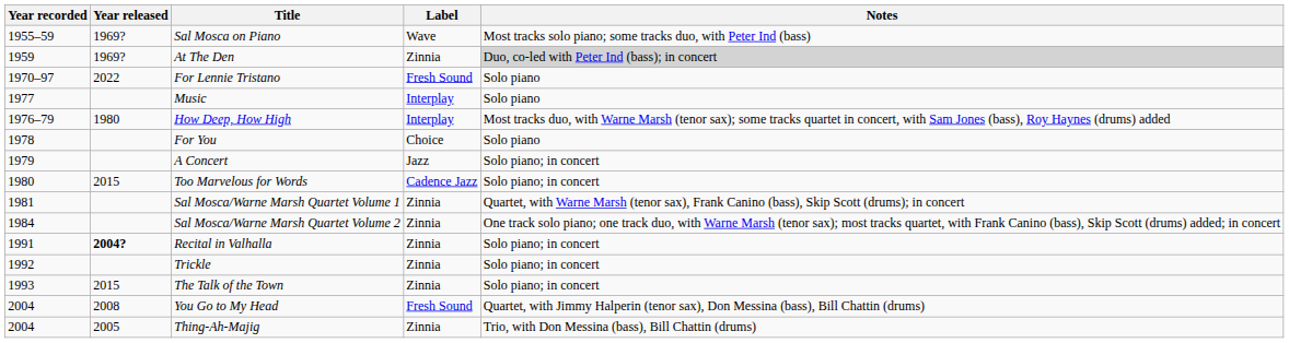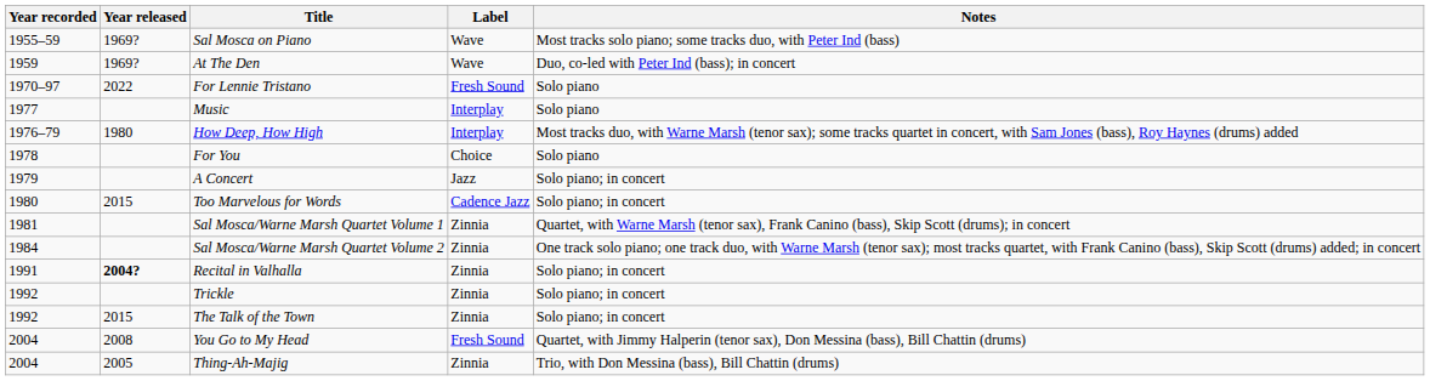 <table class="wikitable sortable">
 <tr>
 <th style="text-align:center;">Year recorded</th>
 <th>Year released</th>
 <th>Title</th>
 <th>Label</th>
 <th>Notes</th>
 </tr>
 <tr>
 <td>1955–59</td>
 <td>1969?</td>
 <td><em>Sal Mosca on Piano</em></td>
 <td>Wave</td>
 <td>Most tracks solo piano; some tracks duo, with <a href='#'>Peter Ind</a> (bass)</td>
 </tr>
 <tr>
 <td>1959</td>
 <td>1969?</td>
 <td><em>At The Den</em></td>
-<td>Zinnia</td>
-<td style="background: lightgrey;">Duo, co-led with <a href='#'>Peter Ind</a> (bass); in concert</td>
+<td>Wave</td>
+<td>Duo, co-led with <a href='#'>Peter Ind</a> (bass); in concert</td>
 </tr>
 <tr>
 <td>1970–97</td>
 <td>2022</td>
 <td><em>For Lennie Tristano</em></td>
 <td><a href='#'>Fresh Sound</a></td>
 <td>Solo piano</td>
 </tr>
 <tr>
 <td>1977</td>
 <td></td>
 <td><em>Music</em></td>
 <td><a href='#'>Interplay</a></td>
 <td>Solo piano</td>
 </tr>
 <tr>
 <td>1976–79</td>
 <td>1980</td>
 <td><em><a href='#'>How Deep, How High</a></em></td>
 <td><a href='#'>Interplay</a></td>
 <td>Most tracks duo, with <a href='#'>Warne Marsh</a> (tenor sax); some tracks quartet in concert, with <a href='#'>Sam Jones</a> (bass), <a href='#'>Roy Haynes</a> (drums) added</td>
 </tr>
 <tr>
 <td>1978</td>
 <td></td>
 <td><em>For You</em></td>
 <td>Choice</td>
 <td>Solo piano</td>
 </tr>
 <tr>
 <td>1979</td>
 <td></td>
 <td><em>A Concert</em></td>
 <td>Jazz</td>
 <td>Solo piano; in concert</td>
 </tr>
 <tr>
 <td>1980</td>
 <td>2015</td>
 <td><em>Too Marvelous for Words</em></td>
 <td><a href='#'>Cadence Jazz</a></td>
 <td>Solo piano; in concert</td>
 </tr>
 <tr>
 <td>1981</td>
 <td></td>
 <td><em>Sal Mosca/Warne Marsh Quartet Volume 1</em></td>
 <td>Zinnia</td>
 <td>Quartet, with <a href='#'>Warne Marsh</a> (tenor sax), Frank Canino (bass), Skip Scott (drums); in concert</td>
 </tr>
 <tr>
 <td>1984</td>
 <td></td>
 <td><em>Sal Mosca/Warne Marsh Quartet Volume 2</em></td>
 <td>Zinnia</td>
 <td>One track solo piano; one track duo, with <a href='#'>Warne Marsh</a> (tenor sax); most tracks quartet, with Frank Canino (bass), Skip Scott (drums) added; in concert</td>
 </tr>
 <tr>
 <td>1991</td>
 <td><strong>2004?</strong></td>
 <td><em>Recital in Valhalla</em></td>
 <td>Zinnia</td>
 <td>Solo piano; in concert</td>
 </tr>
 <tr>
 <td>1992</td>
 <td></td>
 <td><em>Trickle</em></td>
 <td>Zinnia</td>
 <td>Solo piano; in concert</td>
 </tr>
 <tr>
-<td>1993</td>
+<td>1992</td>
 <td>2015</td>
 <td><em>The Talk of the Town</em></td>
 <td>Zinnia</td>
 <td>Solo piano; in concert</td>
 </tr>
 <tr>
 <td>2004</td>
 <td>2008</td>
 <td><em>You Go to My Head</em></td>
 <td><a href='#'>Fresh Sound</a></td>
 <td>Quartet, with Jimmy Halperin (tenor sax), Don Messina (bass), Bill Chattin (drums)</td>
 </tr>
 <tr>
 <td>2004</td>
 <td>2005</td>
 <td><em>Thing-Ah-Majig</em></td>
 <td>Zinnia</td>
 <td>Trio, with Don Messina (bass), Bill Chattin (drums)</td>
 </tr>
 </table>
